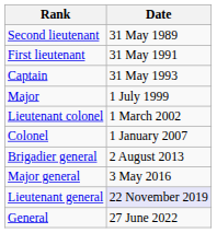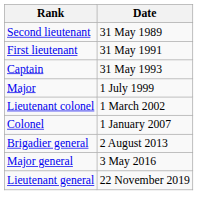 <table class="wikitable">
 <tr>
 <th>Rank</th>
 <th>Date</th>
 </tr>
 <tr>
 <td> <a href='#'>Second lieutenant</a></td>
 <td>31 May 1989</td>
 </tr>
 <tr>
 <td> <a href='#'>First lieutenant</a></td>
 <td>31 May 1991</td>
 </tr>
 <tr>
 <td> <a href='#'>Captain</a></td>
 <td>31 May 1993</td>
 </tr>
 <tr>
 <td> <a href='#'>Major</a></td>
 <td>1 July 1999</td>
 </tr>
 <tr>
 <td> <a href='#'>Lieutenant colonel</a></td>
 <td>1 March 2002</td>
 </tr>
 <tr>
 <td> <a href='#'>Colonel</a></td>
 <td>1 January 2007</td>
 </tr>
 <tr>
 <td> <a href='#'>Brigadier general</a></td>
 <td>2 August 2013</td>
 </tr>
 <tr>
 <td> <a href='#'>Major general</a></td>
 <td>3 May 2016</td>
 </tr>
 <tr>
 <td> <a href='#'>Lieutenant general</a></td>
-<td style="background: lavender;">22 November 2019</td>
-</tr>
-<tr>
-<td> <a href='#'>General</a></td>
-<td>27 June 2022</td>
+<td>22 November 2019</td>
 </tr>
 </table>
